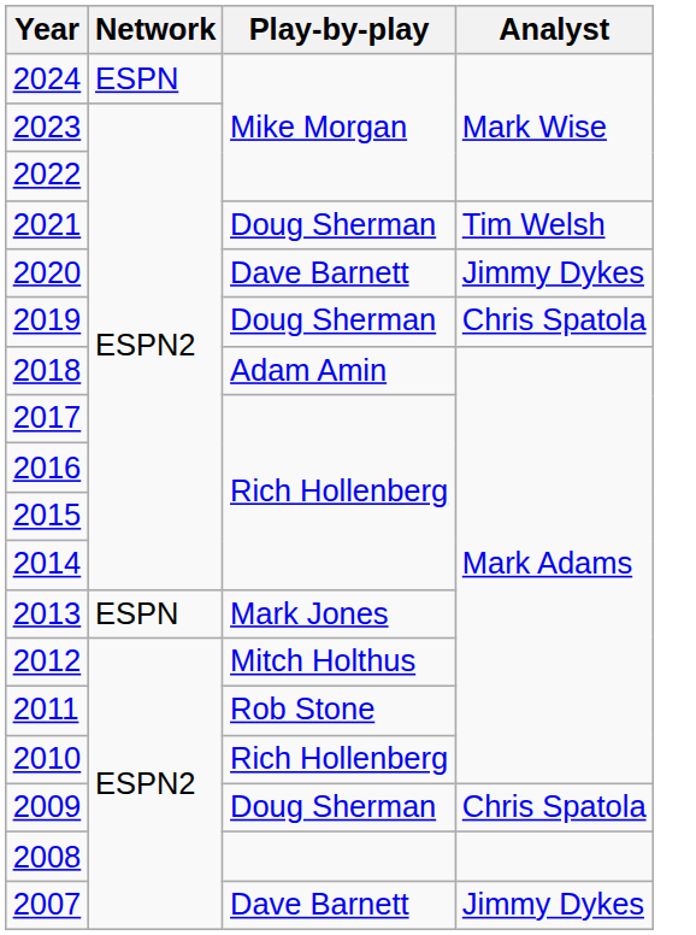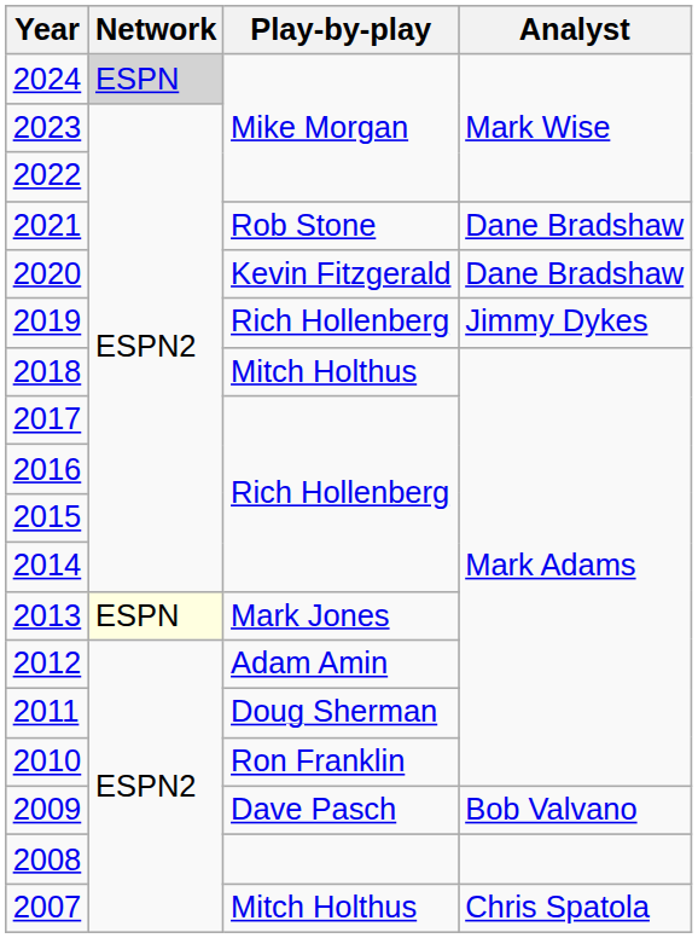 <table class="wikitable">
 <tr>
 <th>Year</th>
 <th>Network</th>
 <th>Play-by-play</th>
 <th>Analyst</th>
 </tr>
 <tr>
 <td><a href='#'>2024</a></td>
-<td><a href='#'>ESPN</a></td>
+<td style="background: lightgrey;"><a href='#'>ESPN</a></td>
 <td rowspan=3><a href='#'>Mike Morgan</a></td>
 <td rowspan=3><a href='#'>Mark Wise</a></td>
 </tr>
 <tr>
 <td><a href='#'>2023</a></td>
 <td rowspan=10>ESPN2</td>
 </tr>
 <tr>
 <td><a href='#'>2022</a></td>
 </tr>
 <tr>
 <td><a href='#'>2021</a></td>
-<td><a href='#'>Doug Sherman</a></td>
-<td><a href='#'>Tim Welsh</a></td>
+<td><a href='#'>Rob Stone</a></td>
+<td><a href='#'>Dane Bradshaw</a></td>
 </tr>
 <tr>
 <td><a href='#'>2020</a></td>
-<td><a href='#'>Dave Barnett</a></td>
+<td><a href='#'>Kevin Fitzgerald</a></td>
+<td><a href='#'>Dane Bradshaw</a></td>
+</tr>
+<tr>
+<td><a href='#'>2019</a></td>
+<td><a href='#'>Rich Hollenberg</a></td>
 <td><a href='#'>Jimmy Dykes</a></td>
 </tr>
 <tr>
-<td><a href='#'>2019</a></td>
-<td><a href='#'>Doug Sherman</a></td>
-<td><a href='#'>Chris Spatola</a></td>
-</tr>
-<tr>
 <td><a href='#'>2018</a></td>
-<td><a href='#'>Adam Amin</a></td>
+<td><a href='#'>Mitch Holthus</a></td>
 <td rowspan=9><a href='#'>Mark Adams</a></td>
 </tr>
 <tr>
 <td><a href='#'>2017</a></td>
 <td rowspan=4><a href='#'>Rich Hollenberg</a></td>
 </tr>
 <tr>
 <td><a href='#'>2016</a></td>
 </tr>
 <tr>
 <td><a href='#'>2015</a></td>
 </tr>
 <tr>
 <td><a href='#'>2014</a></td>
 </tr>
 <tr>
 <td><a href='#'>2013</a></td>
-<td>ESPN</td>
+<td style="background: lightyellow;">ESPN</td>
 <td><a href='#'>Mark Jones</a></td>
 </tr>
 <tr>
 <td><a href='#'>2012</a></td>
 <td rowspan=6>ESPN2</td>
-<td><a href='#'>Mitch Holthus</a></td>
+<td><a href='#'>Adam Amin</a></td>
 </tr>
 <tr>
 <td><a href='#'>2011</a></td>
-<td><a href='#'>Rob Stone</a></td>
+<td><a href='#'>Doug Sherman</a></td>
 </tr>
 <tr>
 <td><a href='#'>2010</a></td>
-<td><a href='#'>Rich Hollenberg</a></td>
+<td><a href='#'>Ron Franklin</a></td>
 </tr>
 <tr>
 <td><a href='#'>2009</a></td>
-<td><a href='#'>Doug Sherman</a></td>
-<td><a href='#'>Chris Spatola</a></td>
+<td><a href='#'>Dave Pasch</a></td>
+<td><a href='#'>Bob Valvano</a></td>
 </tr>
 <tr>
 <td><a href='#'>2008</a></td>
 <td></td>
 <td></td>
 </tr>
 <tr>
 <td><a href='#'>2007</a></td>
-<td><a href='#'>Dave Barnett</a></td>
-<td><a href='#'>Jimmy Dykes</a></td>
+<td><a href='#'>Mitch Holthus</a></td>
+<td><a href='#'>Chris Spatola</a></td>
 </tr>
 </table>
